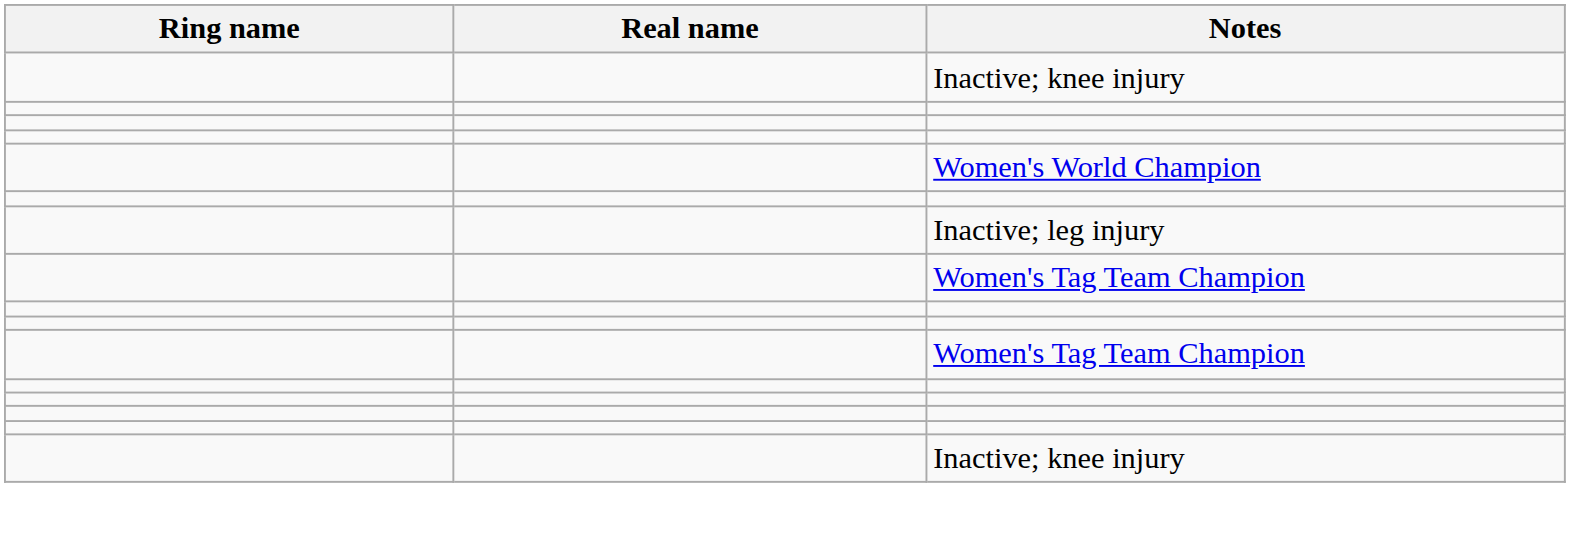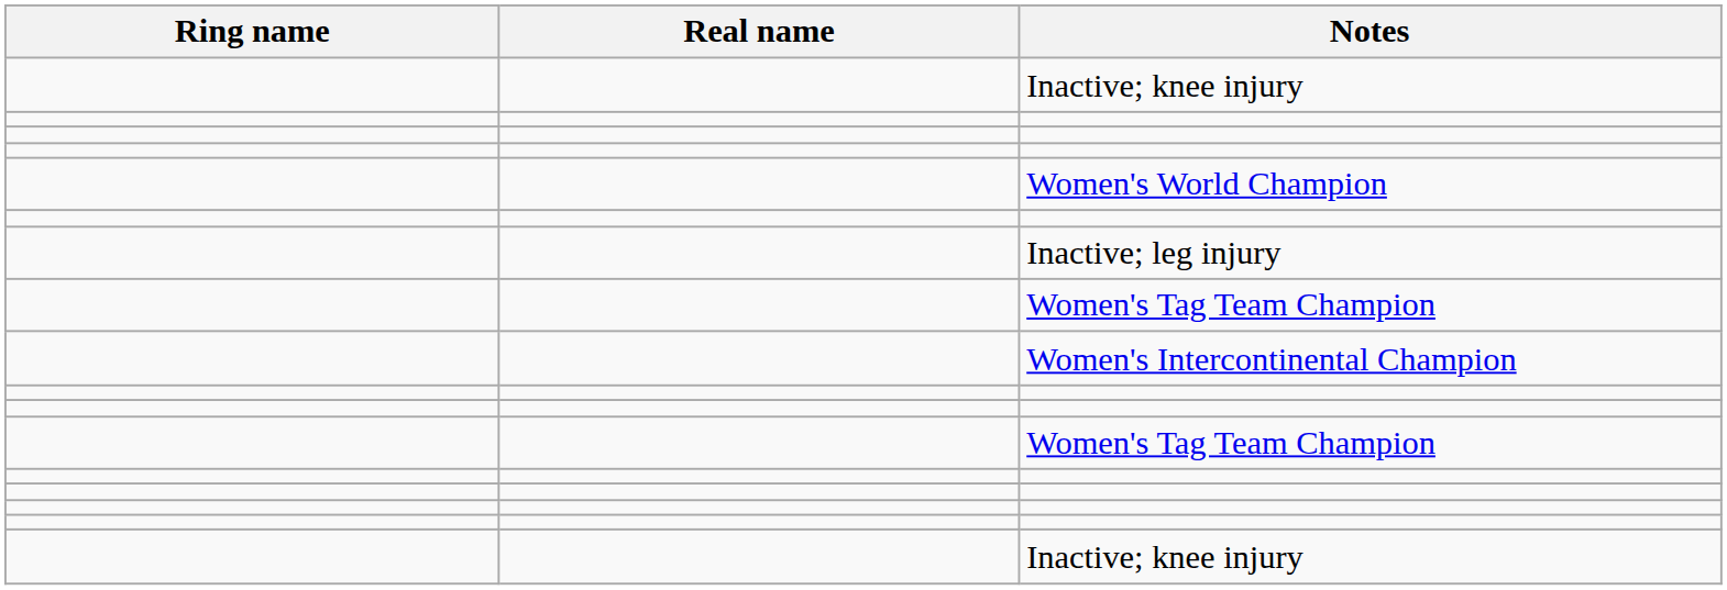 <table class="wikitable sortable" style="width:65%;">
 <tr>
 <th width=19%>Ring name</th>
 <th width=20%>Real name</th>
 <th width=27%>Notes</th>
 </tr>
 <tr>
 <td></td>
 <td></td>
 <td>Inactive; knee injury</td>
 </tr>
 <tr>
 <td></td>
 <td></td>
 <td></td>
 </tr>
 <tr>
 <td></td>
 <td></td>
 <td></td>
 </tr>
 <tr>
 <td></td>
 <td></td>
 <td></td>
 </tr>
 <tr>
 <td></td>
 <td></td>
 <td><a href='#'>Women's World Champion</a></td>
 </tr>
 <tr>
 <td></td>
 <td></td>
 <td></td>
 </tr>
 <tr>
 <td></td>
 <td></td>
 <td>Inactive; leg injury</td>
 </tr>
 <tr>
 <td></td>
 <td></td>
 <td><a href='#'>Women's Tag Team Champion</a></td>
 </tr>
 <tr>
 <td></td>
 <td></td>
+<td><a href='#'>Women's Intercontinental Champion</a></td>
+</tr>
+<tr>
+<td></td>
+<td></td>
 <td></td>
 </tr>
 <tr>
 <td></td>
 <td></td>
 <td></td>
 </tr>
 <tr>
 <td></td>
 <td></td>
 <td><a href='#'>Women's Tag Team Champion</a></td>
 </tr>
 <tr>
 <td></td>
 <td></td>
 <td></td>
 </tr>
 <tr>
 <td></td>
 <td></td>
 <td></td>
 </tr>
 <tr>
 <td></td>
 <td></td>
 <td></td>
 </tr>
 <tr>
 <td></td>
 <td></td>
 <td></td>
 </tr>
 <tr>
 <td></td>
 <td></td>
 <td>Inactive; knee injury</td>
 </tr>
 </table>
